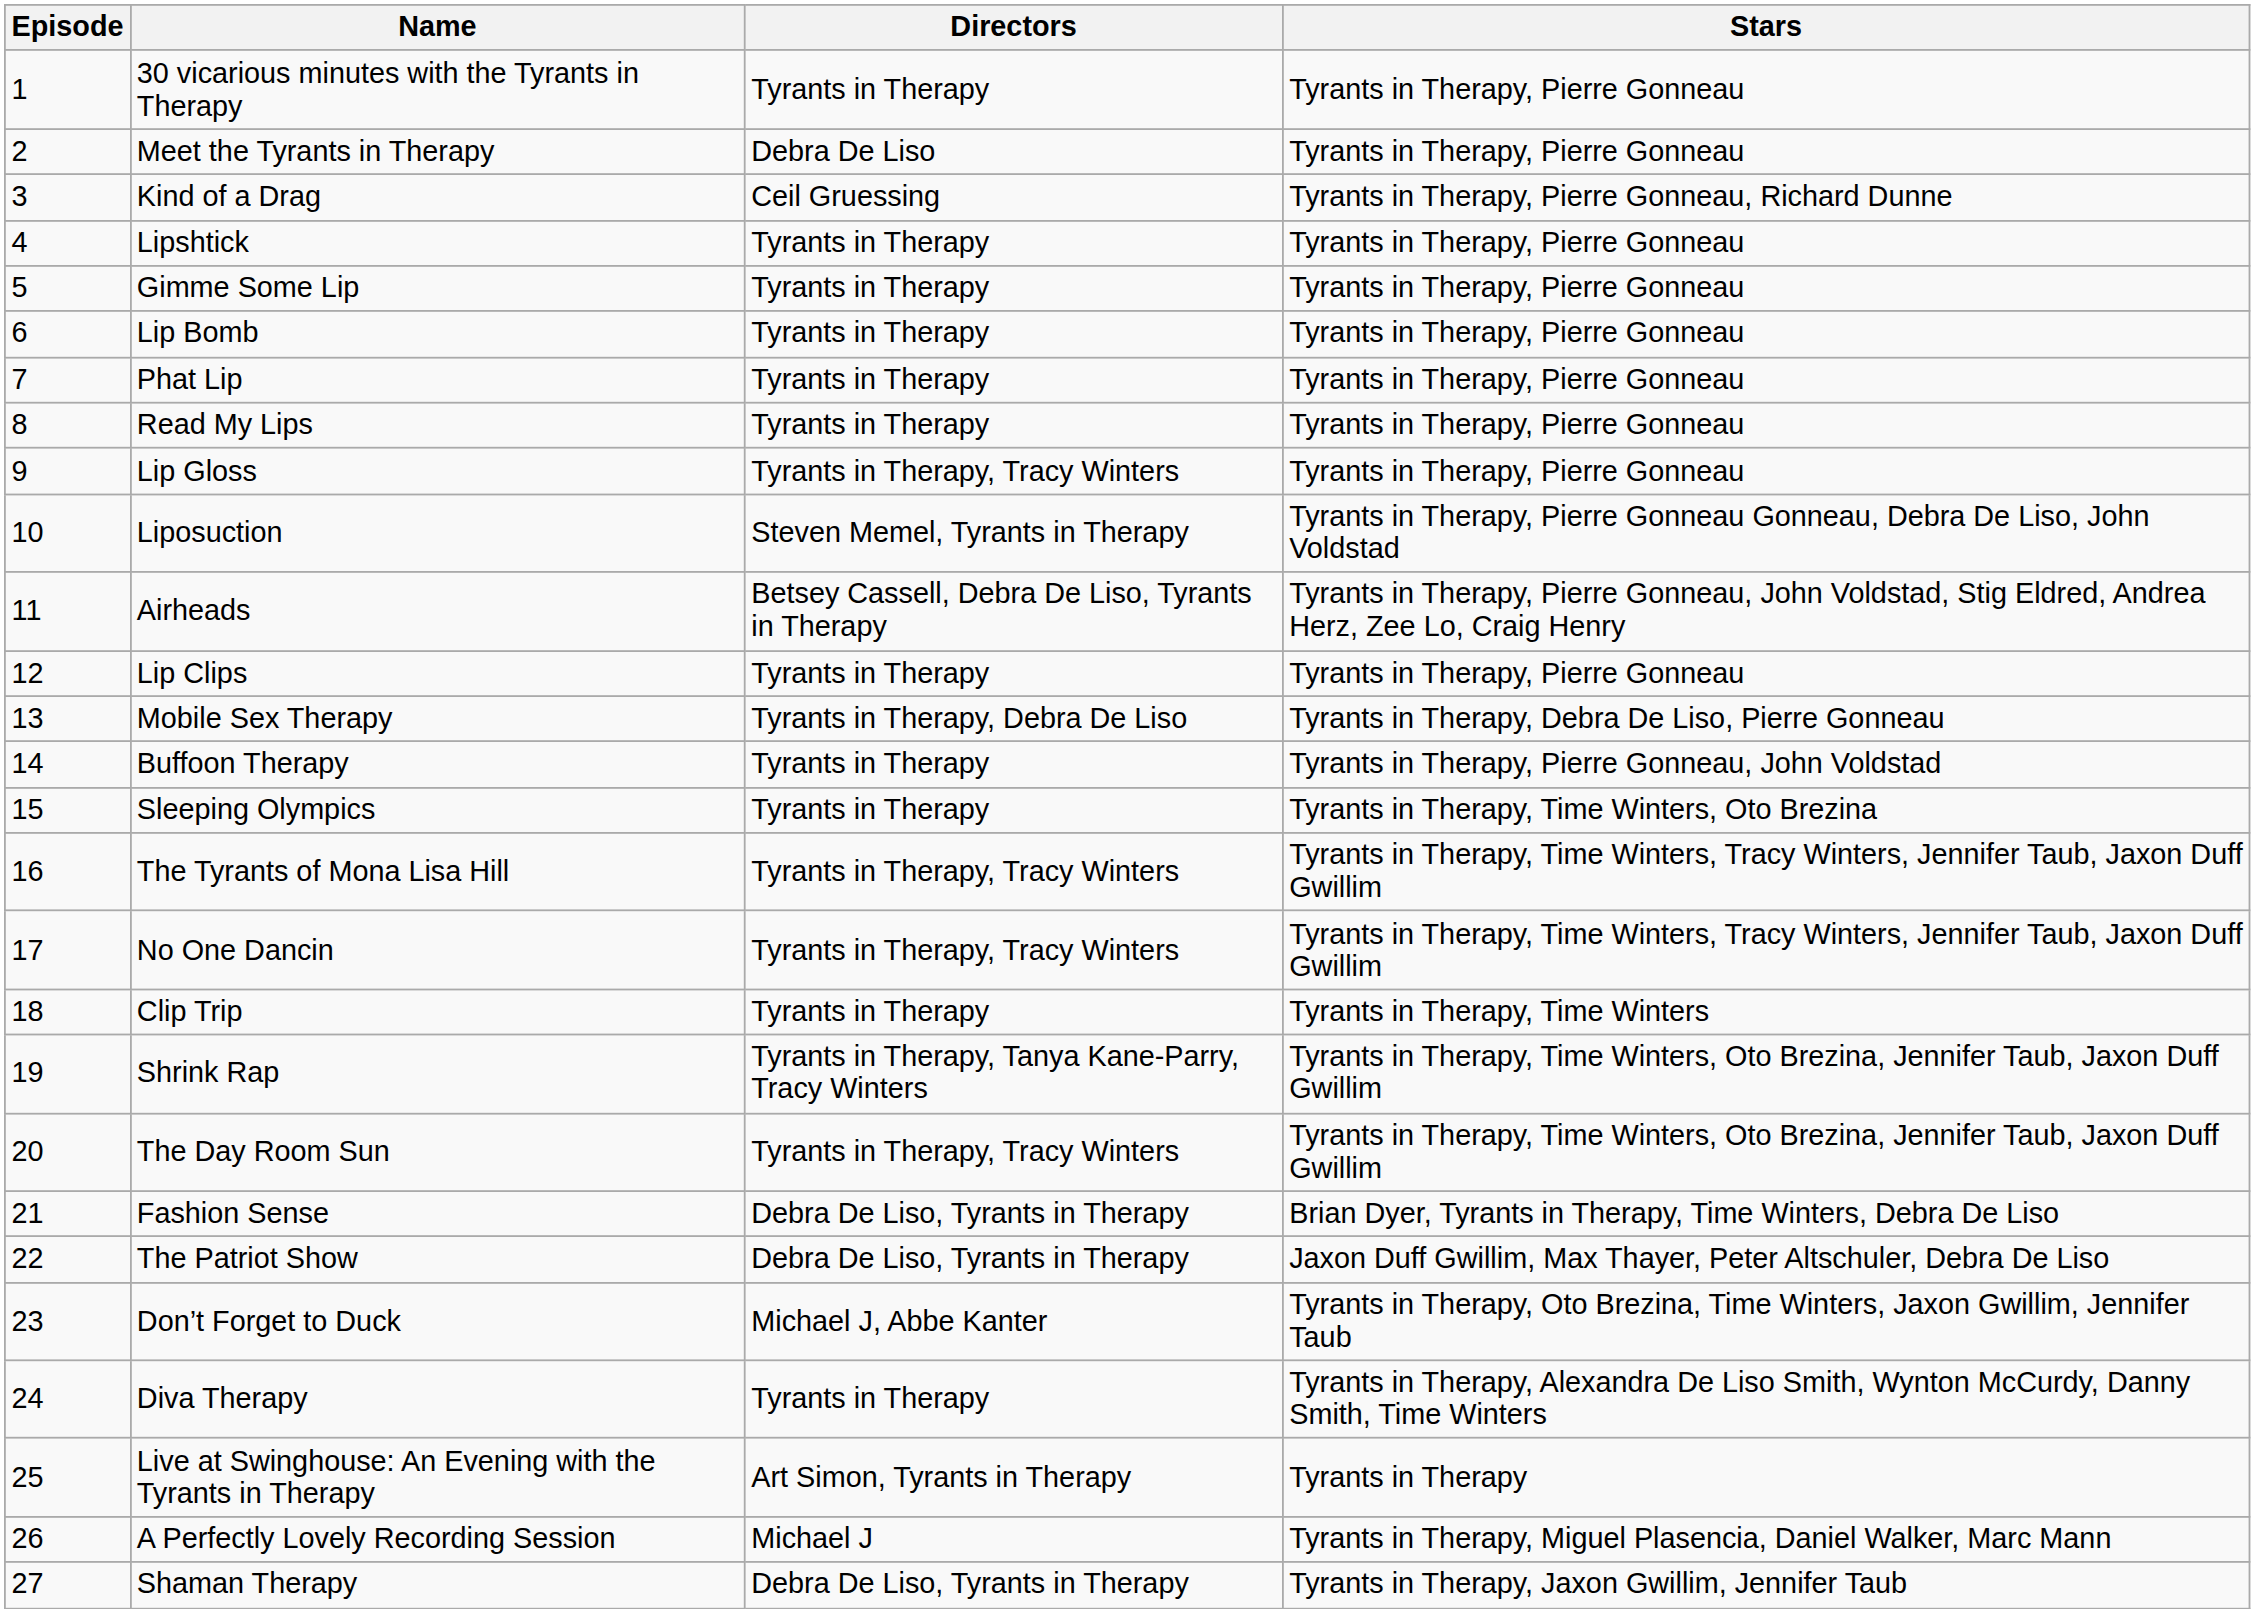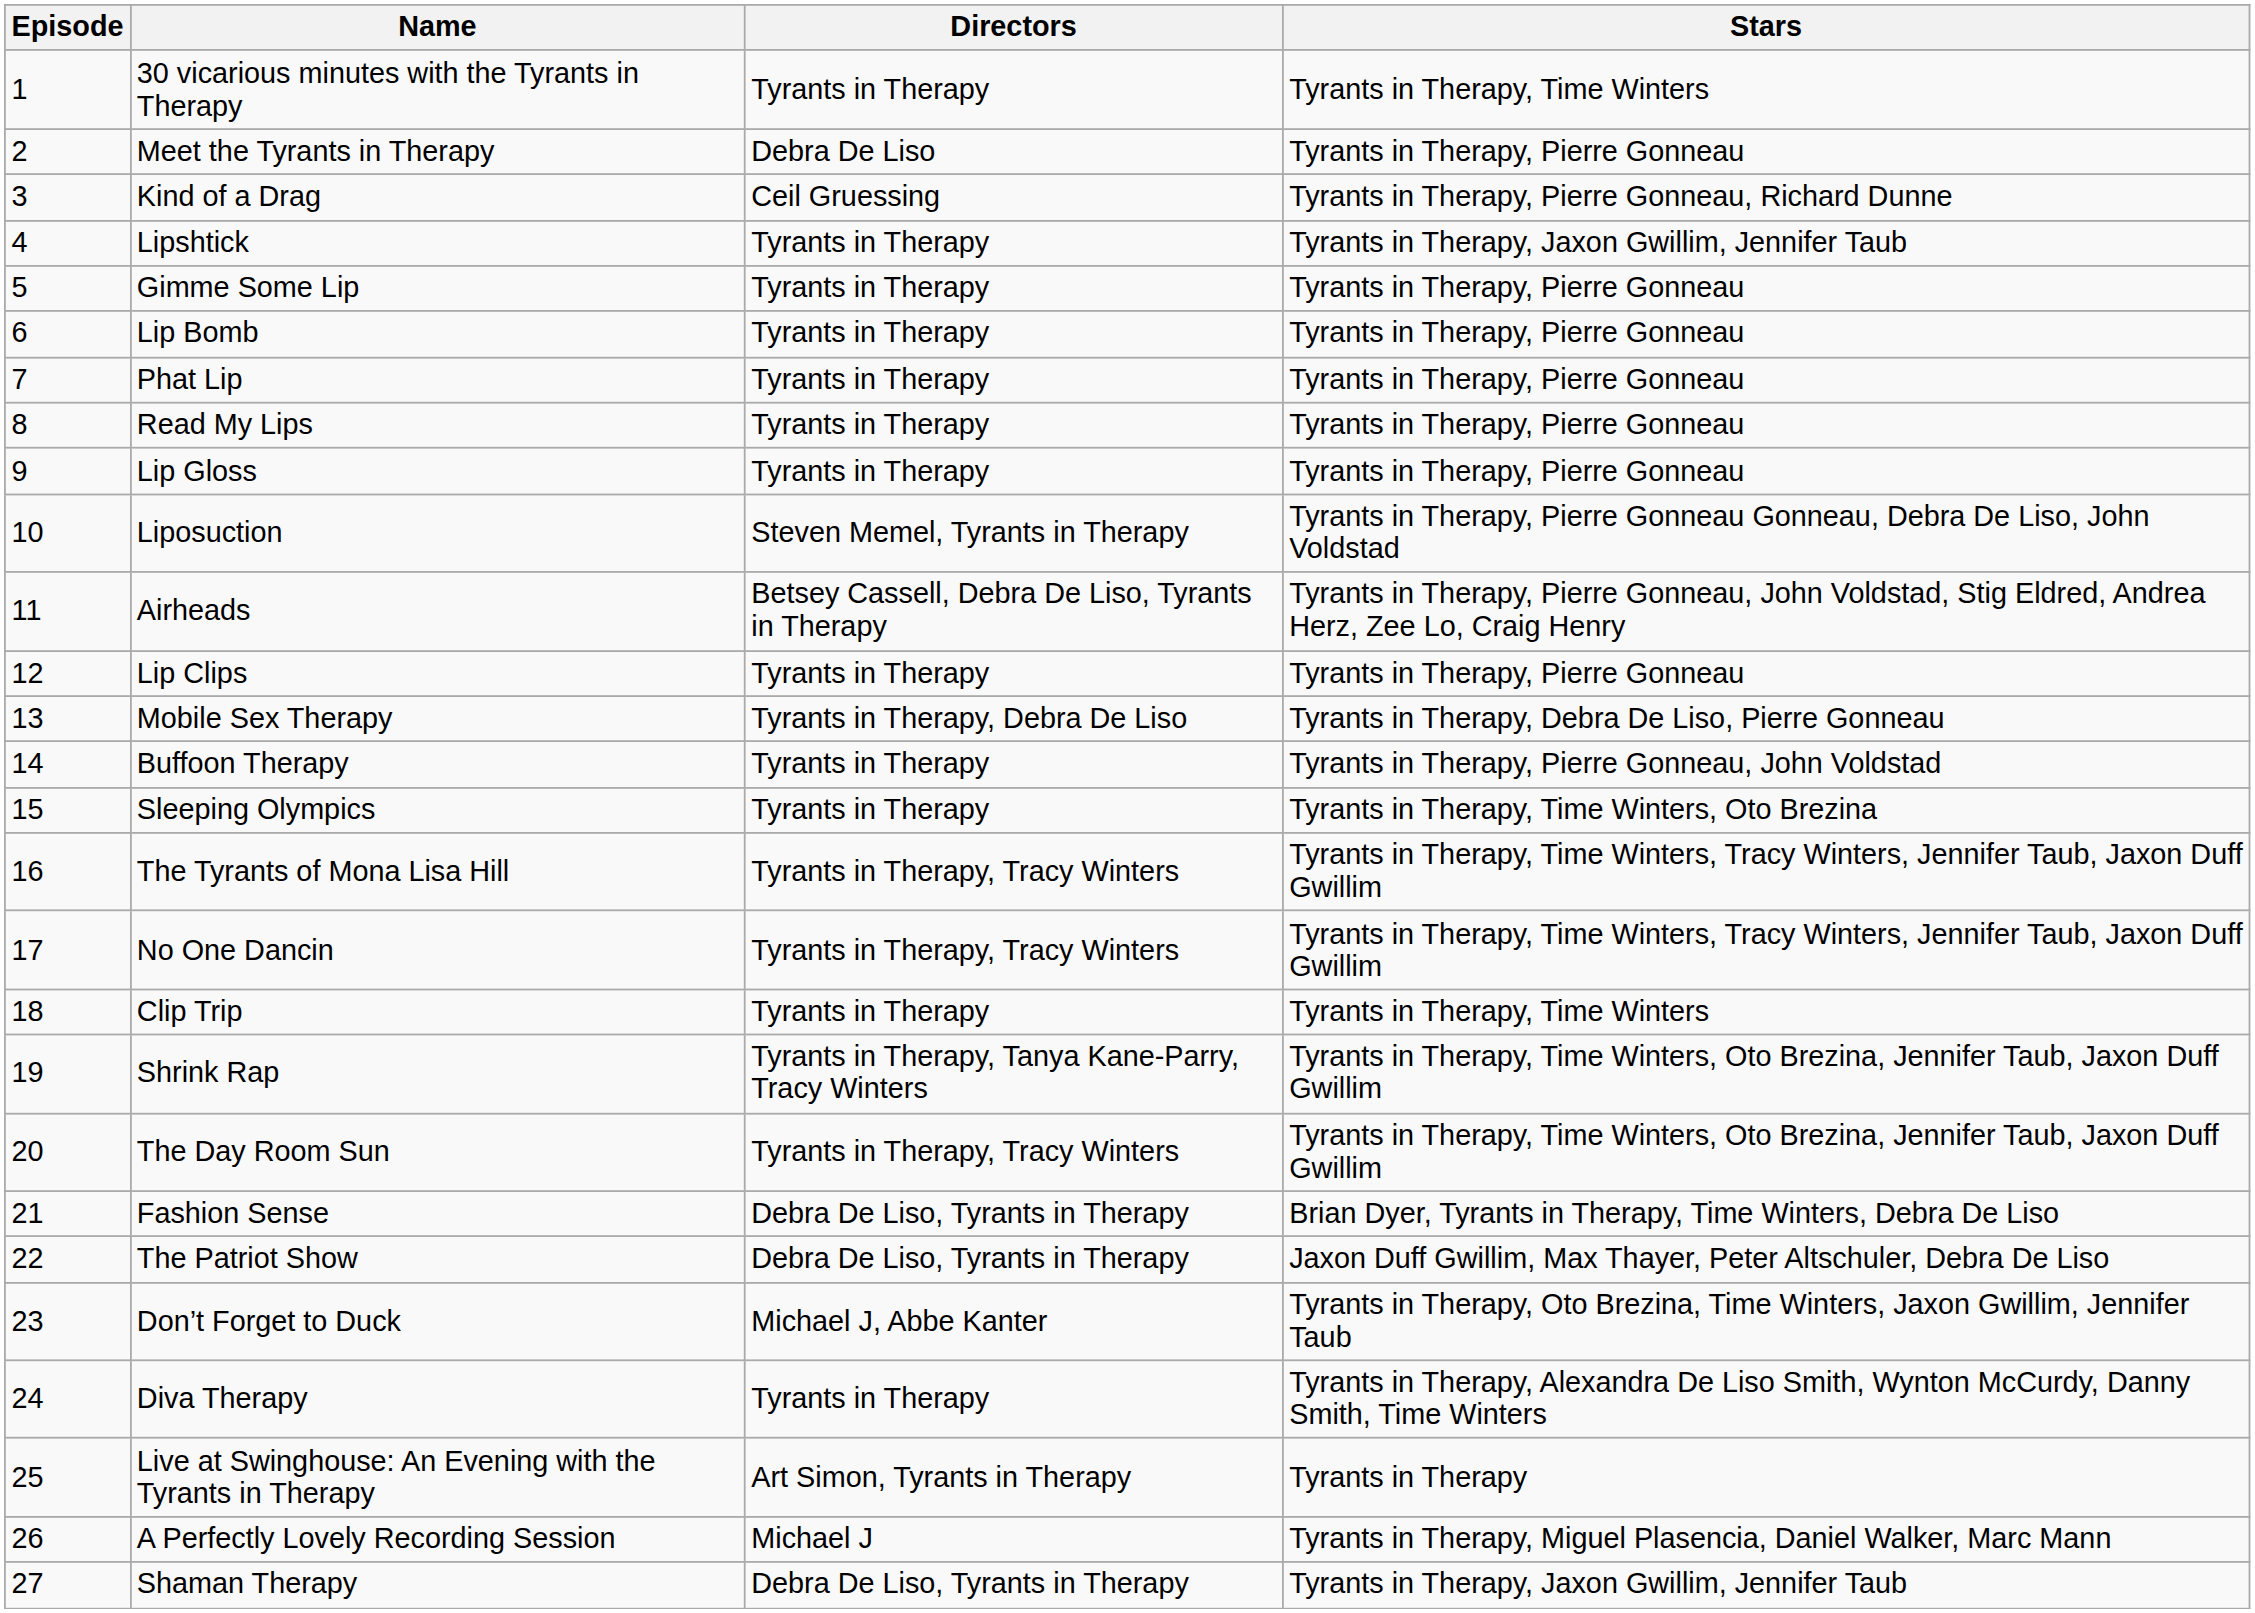 <table class="wikitable" border="1">
 <tr>
 <th>Episode</th>
 <th>Name</th>
 <th>Directors</th>
 <th>Stars</th>
 </tr>
 <tr>
 <td>1</td>
 <td>30 vicarious minutes with the Tyrants in Therapy</td>
 <td>Tyrants in Therapy</td>
-<td>Tyrants in Therapy, Pierre Gonneau</td>
+<td>Tyrants in Therapy, Time Winters</td>
 </tr>
 <tr>
 <td>2</td>
 <td>Meet the Tyrants in Therapy</td>
 <td>Debra De Liso</td>
 <td>Tyrants in Therapy, Pierre Gonneau</td>
 </tr>
 <tr>
 <td>3</td>
 <td>Kind of a Drag</td>
 <td>Ceil Gruessing</td>
 <td>Tyrants in Therapy, Pierre Gonneau, Richard Dunne</td>
 </tr>
 <tr>
 <td>4</td>
 <td>Lipshtick</td>
 <td>Tyrants in Therapy</td>
-<td>Tyrants in Therapy, Pierre Gonneau</td>
+<td>Tyrants in Therapy, Jaxon Gwillim, Jennifer Taub</td>
 </tr>
 <tr>
 <td>5</td>
 <td>Gimme Some Lip</td>
 <td>Tyrants in Therapy</td>
 <td>Tyrants in Therapy, Pierre Gonneau</td>
 </tr>
 <tr>
 <td>6</td>
 <td>Lip Bomb</td>
 <td>Tyrants in Therapy</td>
 <td>Tyrants in Therapy, Pierre Gonneau</td>
 </tr>
 <tr>
 <td>7</td>
 <td>Phat Lip</td>
 <td>Tyrants in Therapy</td>
 <td>Tyrants in Therapy, Pierre Gonneau</td>
 </tr>
 <tr>
 <td>8</td>
 <td>Read My Lips</td>
 <td>Tyrants in Therapy</td>
 <td>Tyrants in Therapy, Pierre Gonneau</td>
 </tr>
 <tr>
 <td>9</td>
 <td>Lip Gloss</td>
-<td>Tyrants in Therapy, Tracy Winters</td>
+<td>Tyrants in Therapy</td>
 <td>Tyrants in Therapy, Pierre Gonneau</td>
 </tr>
 <tr>
 <td>10</td>
 <td>Liposuction</td>
 <td>Steven Memel, Tyrants in Therapy</td>
 <td>Tyrants in Therapy, Pierre Gonneau Gonneau, Debra De Liso, John Voldstad</td>
 </tr>
 <tr>
 <td>11</td>
 <td>Airheads</td>
 <td>Betsey Cassell, Debra De Liso, Tyrants in Therapy</td>
 <td>Tyrants in Therapy, Pierre Gonneau, John Voldstad, Stig Eldred, Andrea Herz, Zee Lo, Craig Henry</td>
 </tr>
 <tr>
 <td>12</td>
 <td>Lip Clips</td>
 <td>Tyrants in Therapy</td>
 <td>Tyrants in Therapy, Pierre Gonneau</td>
 </tr>
 <tr>
 <td>13</td>
 <td>Mobile Sex Therapy</td>
 <td>Tyrants in Therapy, Debra De Liso</td>
 <td>Tyrants in Therapy, Debra De Liso, Pierre Gonneau</td>
 </tr>
 <tr>
 <td>14</td>
 <td>Buffoon Therapy</td>
 <td>Tyrants in Therapy</td>
 <td>Tyrants in Therapy, Pierre Gonneau, John Voldstad</td>
 </tr>
 <tr>
 <td>15</td>
 <td>Sleeping Olympics</td>
 <td>Tyrants in Therapy</td>
 <td>Tyrants in Therapy, Time Winters, Oto Brezina</td>
 </tr>
 <tr>
 <td>16</td>
 <td>The Tyrants of Mona Lisa Hill</td>
 <td>Tyrants in Therapy, Tracy Winters</td>
 <td>Tyrants in Therapy, Time Winters, Tracy Winters, Jennifer Taub, Jaxon Duff Gwillim</td>
 </tr>
 <tr>
 <td>17</td>
 <td>No One Dancin</td>
 <td>Tyrants in Therapy, Tracy Winters</td>
 <td>Tyrants in Therapy, Time Winters, Tracy Winters, Jennifer Taub, Jaxon Duff Gwillim</td>
 </tr>
 <tr>
 <td>18</td>
 <td>Clip Trip</td>
 <td>Tyrants in Therapy</td>
 <td>Tyrants in Therapy, Time Winters</td>
 </tr>
 <tr>
 <td>19</td>
 <td>Shrink Rap</td>
 <td>Tyrants in Therapy, Tanya Kane-Parry, Tracy Winters</td>
 <td>Tyrants in Therapy, Time Winters, Oto Brezina, Jennifer Taub, Jaxon Duff Gwillim</td>
 </tr>
 <tr>
 <td>20</td>
 <td>The Day Room Sun</td>
 <td>Tyrants in Therapy, Tracy Winters</td>
 <td>Tyrants in Therapy, Time Winters, Oto Brezina, Jennifer Taub, Jaxon Duff Gwillim</td>
 </tr>
 <tr>
 <td>21</td>
 <td>Fashion Sense</td>
 <td>Debra De Liso, Tyrants in Therapy</td>
 <td>Brian Dyer, Tyrants in Therapy, Time Winters, Debra De Liso</td>
 </tr>
 <tr>
 <td>22</td>
 <td>The Patriot Show</td>
 <td>Debra De Liso, Tyrants in Therapy</td>
 <td>Jaxon Duff Gwillim, Max Thayer, Peter Altschuler, Debra De Liso</td>
 </tr>
 <tr>
 <td>23</td>
 <td>Don’t Forget to Duck</td>
 <td>Michael J, Abbe Kanter</td>
 <td>Tyrants in Therapy, Oto Brezina, Time Winters, Jaxon Gwillim, Jennifer Taub</td>
 </tr>
 <tr>
 <td>24</td>
 <td>Diva Therapy</td>
 <td>Tyrants in Therapy</td>
 <td>Tyrants in Therapy, Alexandra De Liso Smith, Wynton McCurdy, Danny Smith, Time Winters</td>
 </tr>
 <tr>
 <td>25</td>
 <td>Live at Swinghouse: An Evening with the Tyrants in Therapy</td>
 <td>Art Simon, Tyrants in Therapy</td>
 <td>Tyrants in Therapy</td>
 </tr>
 <tr>
 <td>26</td>
 <td>A Perfectly Lovely Recording Session</td>
 <td>Michael J</td>
 <td>Tyrants in Therapy, Miguel Plasencia, Daniel Walker, Marc Mann</td>
 </tr>
 <tr>
 <td>27</td>
 <td>Shaman Therapy</td>
 <td>Debra De Liso, Tyrants in Therapy</td>
 <td>Tyrants in Therapy, Jaxon Gwillim, Jennifer Taub</td>
 </tr>
 </table>
